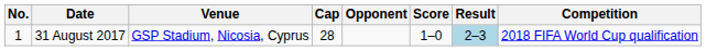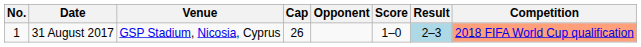 <table class="wikitable sortable">
 <tr>
 <th scope=col>No.</th>
 <th scope=col>Date</th>
 <th scope=col>Venue</th>
 <th scope=col>Cap</th>
 <th scope=col>Opponent</th>
 <th scope=col>Score</th>
 <th scope=col>Result</th>
 <th scope=col>Competition</th>
 </tr>
 <tr>
 <td align=center>1</td>
 <td>31 August 2017</td>
 <td><a href='#'>GSP Stadium</a>, <a href='#'>Nicosia</a>, Cyprus</td>
-<td align=center>28</td>
+<td align=center>26</td>
 <td></td>
 <td align=center>1–0</td>
 <td align=center style="background: lightblue;">2–3</td>
-<td><a href='#'>2018 FIFA World Cup qualification</a></td>
+<td style="background: lightsalmon;"><a href='#'>2018 FIFA World Cup qualification</a></td>
 </tr>
 </table>
